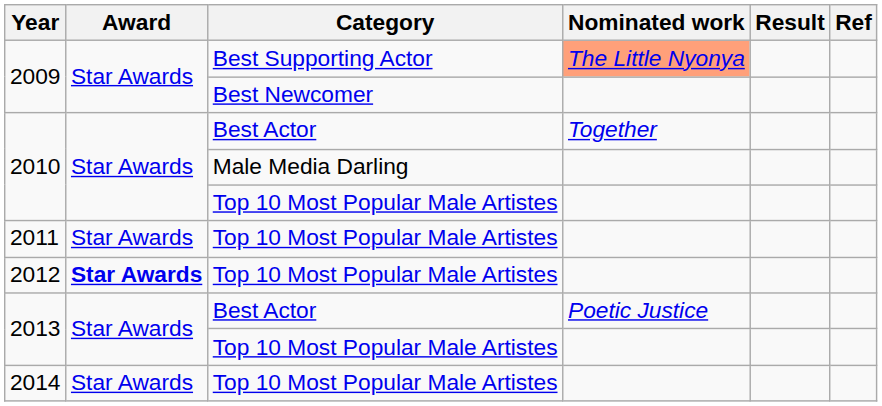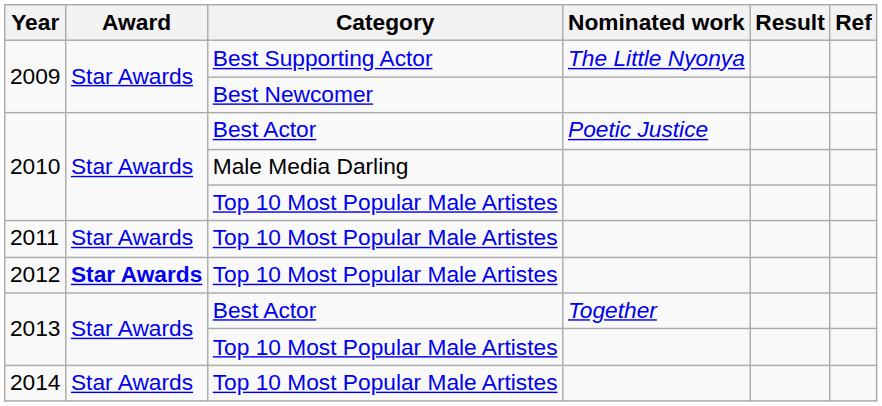 <table class="wikitable sortable">
 <tr>
 <th>Year</th>
 <th>Award</th>
 <th>Category</th>
 <th>Nominated work</th>
 <th>Result</th>
 <th>Ref</th>
 </tr>
 <tr>
 <td rowspan="2">2009</td>
 <td rowspan="2"><a href='#'>Star Awards</a></td>
 <td><a href='#'>Best Supporting Actor</a></td>
-<td style="background: lightsalmon;"><em><a href='#'>The Little Nyonya</a></em> </td>
+<td><em><a href='#'>The Little Nyonya</a></em> </td>
 <td></td>
 <td></td>
 </tr>
 <tr>
 <td><a href='#'>Best Newcomer</a></td>
 <td></td>
 <td></td>
 <td></td>
 </tr>
 <tr>
 <td rowspan="3">2010</td>
 <td rowspan="3"><a href='#'>Star Awards</a></td>
 <td><a href='#'>Best Actor</a></td>
-<td><em><a href='#'>Together</a></em> </td>
+<td><em><a href='#'>Poetic Justice</a></em> </td>
 <td></td>
 <td></td>
 </tr>
 <tr>
 <td>Male Media Darling</td>
 <td></td>
 <td></td>
 <td></td>
 </tr>
 <tr>
 <td><a href='#'>Top 10 Most Popular Male Artistes</a></td>
 <td></td>
 <td></td>
 <td></td>
 </tr>
 <tr>
 <td>2011</td>
 <td><a href='#'>Star Awards</a></td>
 <td><a href='#'>Top 10 Most Popular Male Artistes</a></td>
 <td></td>
 <td></td>
 <td></td>
 </tr>
 <tr>
 <td>2012</td>
 <td><strong><a href='#'>Star Awards</a></strong></td>
 <td><a href='#'>Top 10 Most Popular Male Artistes</a></td>
 <td></td>
 <td></td>
 <td></td>
 </tr>
 <tr>
 <td rowspan="2">2013</td>
 <td rowspan="2"><a href='#'>Star Awards</a></td>
 <td><a href='#'>Best Actor</a></td>
-<td><em><a href='#'>Poetic Justice</a></em> </td>
+<td><em><a href='#'>Together</a></em> </td>
 <td></td>
 <td></td>
 </tr>
 <tr>
 <td><a href='#'>Top 10 Most Popular Male Artistes</a></td>
 <td></td>
 <td></td>
 <td></td>
 </tr>
 <tr>
 <td>2014</td>
 <td><a href='#'>Star Awards</a></td>
 <td><a href='#'>Top 10 Most Popular Male Artistes</a></td>
 <td></td>
 <td></td>
 <td></td>
 </tr>
 </table>
